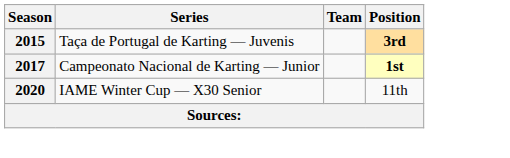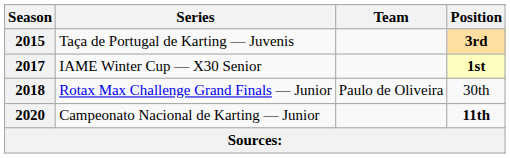 <table class="wikitable" style="font-size: 85%; text-align:center">
 <tr>
 <th>Season</th>
 <th>Series</th>
 <th>Team</th>
 <th>Position</th>
 </tr>
 <tr>
 <th>2015</th>
 <td align="left">Taça de Portugal de Karting — Juvenis</td>
 <td align="left"></td>
 <td style="background:#FFDF9F;"><strong>3rd</strong></td>
 </tr>
 <tr>
 <th>2017</th>
-<td align="left">Campeonato Nacional de Karting — Junior</td>
+<td align="left">IAME Winter Cup — X30 Senior</td>
 <td align="left"></td>
 <td style="background:#FFFFBF;"><strong>1st</strong></td>
 </tr>
 <tr>
+<th>2018</th>
+<td align="left"><a href='#'>Rotax Max Challenge Grand Finals</a> — Junior</td>
+<td align="left">Paulo de Oliveira</td>
+<td>30th</td>
+</tr>
+<tr>
 <th>2020</th>
-<td align="left">IAME Winter Cup — X30 Senior</td>
+<td align="left">Campeonato Nacional de Karting — Junior</td>
 <td align="left"></td>
-<td>11th</td>
+<td><strong>11th</strong></td>
 </tr>
 <tr>
 <th colspan="4">Sources:</th>
 </tr>
 </table>
